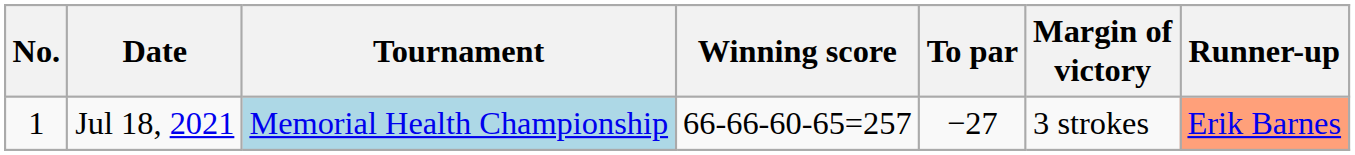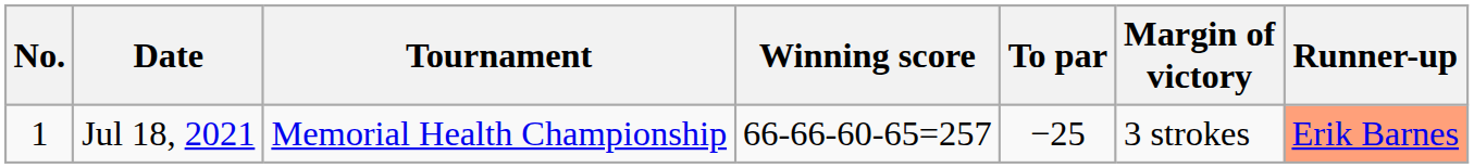 <table class="wikitable" style="font-size:95%;">
 <tr>
 <th>No.</th>
 <th>Date</th>
 <th>Tournament</th>
 <th>Winning score</th>
 <th>To par</th>
 <th>Margin of<br>victory</th>
 <th>Runner-up</th>
 </tr>
 <tr>
 <td align=center>1</td>
 <td align=right>Jul 18, <a href='#'>2021</a></td>
-<td style="background: lightblue;"><a href='#'>Memorial Health Championship</a></td>
+<td><a href='#'>Memorial Health Championship</a></td>
 <td align=right>66-66-60-65=257</td>
-<td align=center>−27</td>
+<td align=center>−25</td>
 <td>3 strokes</td>
 <td style="background: lightsalmon;"> <a href='#'>Erik Barnes</a></td>
 </tr>
 </table>
